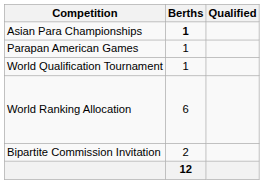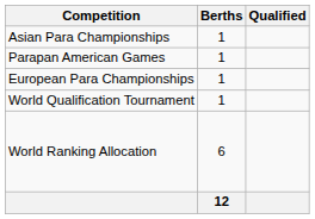 <table class="wikitable">
 <tr>
 <th>Competition</th>
 <th>Berths</th>
 <th>Qualified</th>
 </tr>
 <tr>
 <td>Asian Para Championships</td>
-<td align="center"><strong>1</strong></td>
+<td align="center">1</td>
 <td></td>
 </tr>
 <tr>
 <td>Parapan American Games</td>
 <td align="center">1</td>
 <td></td>
+</tr>
+<tr>
+<td>European Para Championships</td>
+<td align="center">1</td>
+<td><s></s><br></td>
 </tr>
 <tr>
 <td>World Qualification Tournament</td>
 <td align="center">1</td>
 <td></td>
 </tr>
 <tr>
 <td>World Ranking Allocation</td>
 <td align="center">6</td>
 <td><br><br><br><br><br></td>
 </tr>
 <tr>
-<td>Bipartite Commission Invitation</td>
-<td align="center">2</td>
-<td><br></td>
-</tr>
-<tr>
 <th></th>
 <th>12</th>
 <th></th>
 </tr>
 </table>
